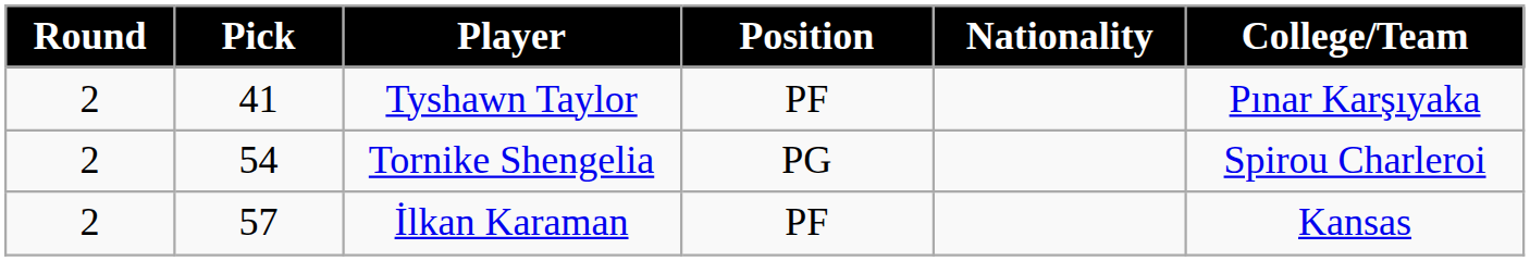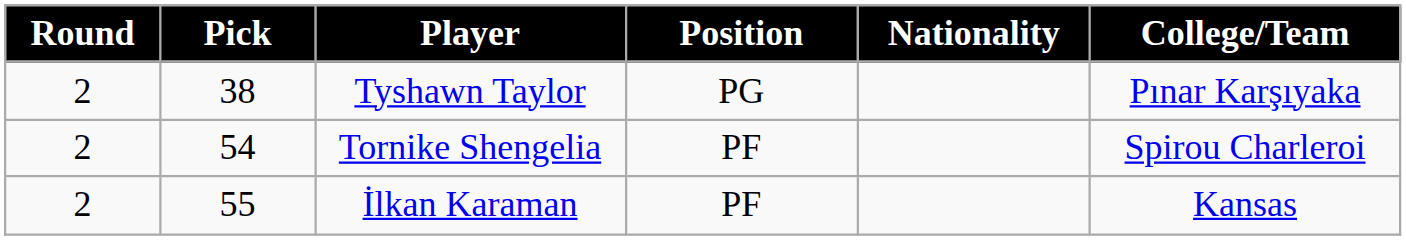 <table class="wikitable sortable sortable">
 <tr>
 <th style="background:#000000; color:white" width="10%">Round</th>
 <th style="background:#000000; color:white" width="10%">Pick</th>
 <th style="background:#000000; color:white" width="20%">Player</th>
 <th style="background:#000000; color:white" width="15%">Position</th>
 <th style="background:#000000; color:white" width="15%">Nationality</th>
 <th style="background:#000000; color:white" width="20%">College/Team</th>
 </tr>
 <tr style="text-align: center">
 <td>2</td>
-<td>41</td>
+<td>38</td>
 <td><a href='#'>Tyshawn Taylor</a></td>
-<td>PF</td>
+<td>PG</td>
 <td></td>
 <td> <a href='#'>Pınar Karşıyaka</a></td>
 </tr>
 <tr style="text-align: center">
 <td>2</td>
 <td>54</td>
 <td><a href='#'>Tornike Shengelia</a></td>
-<td>PG</td>
+<td>PF</td>
 <td></td>
 <td> <a href='#'>Spirou Charleroi</a></td>
 </tr>
 <tr style="text-align: center">
 <td>2</td>
-<td>57</td>
+<td>55</td>
 <td><a href='#'>İlkan Karaman</a></td>
 <td>PF</td>
 <td></td>
 <td><a href='#'>Kansas</a></td>
 </tr>
 </table>
